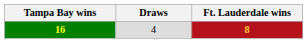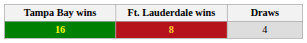 <table class="wikitable" style="font-size:90%; text-align:center">
 <tr>
 <th width=150>Tampa Bay wins</th>
+<th width=150>Ft. Lauderdale wins</th>
 <th width=100>Draws</th>
-<th width=150>Ft. Lauderdale wins</th>
 </tr>
 <tr>
 <td style="text-align:center; background:green;color:yellow;"><strong>16</strong></td>
+<td style="text-align:center; background:#b6121b;color:#fc3;"><strong>8</strong></td>
 <td style="background:#ddd;color:black;">4</td>
-<td style="text-align:center; background:#b6121b;color:#fc3;"><strong>8</strong></td>
 </tr>
 </table>
